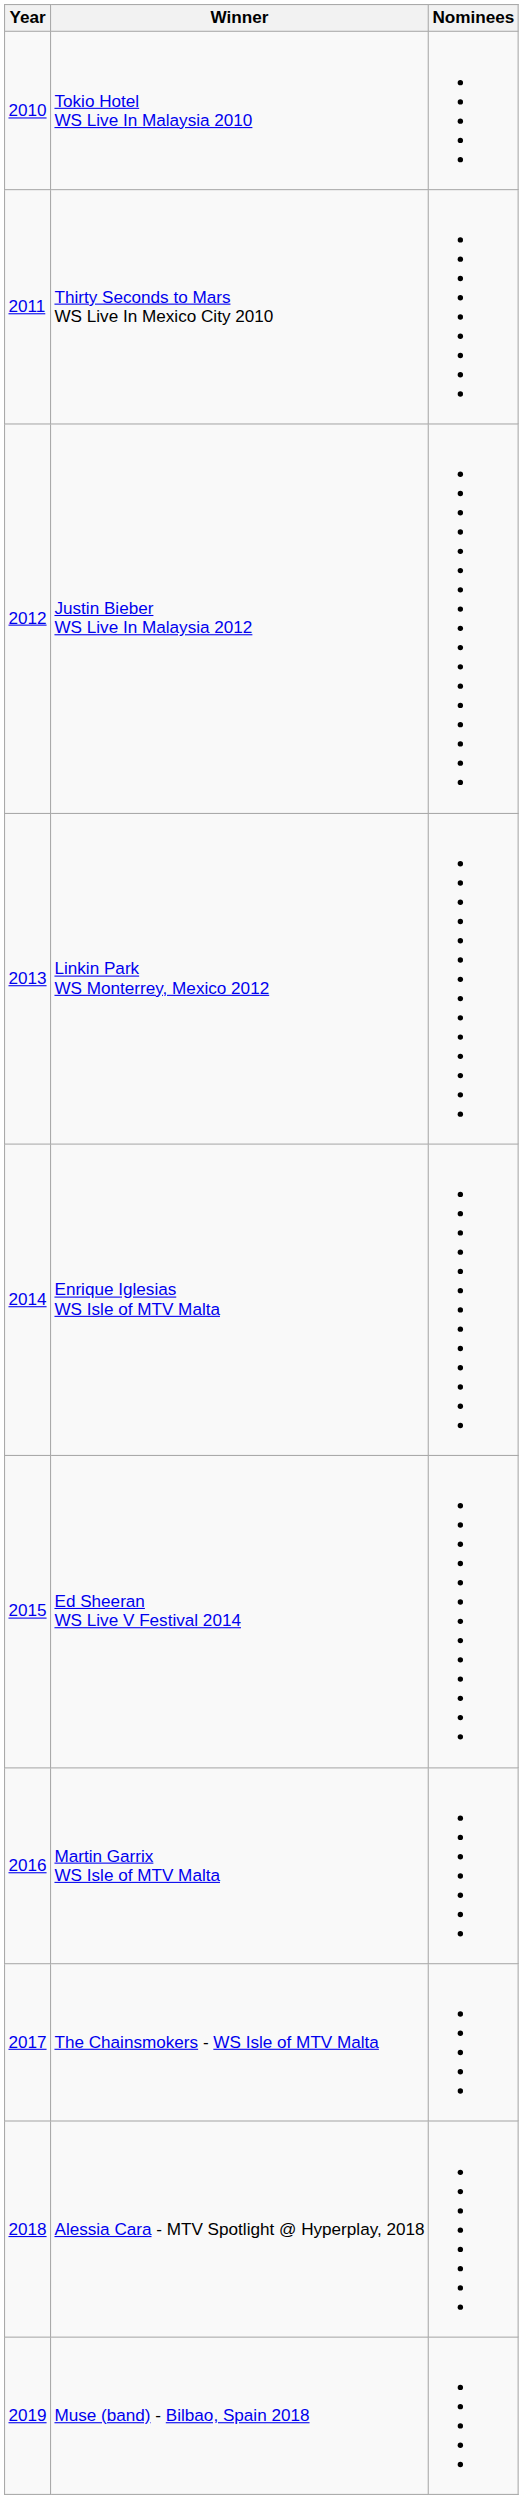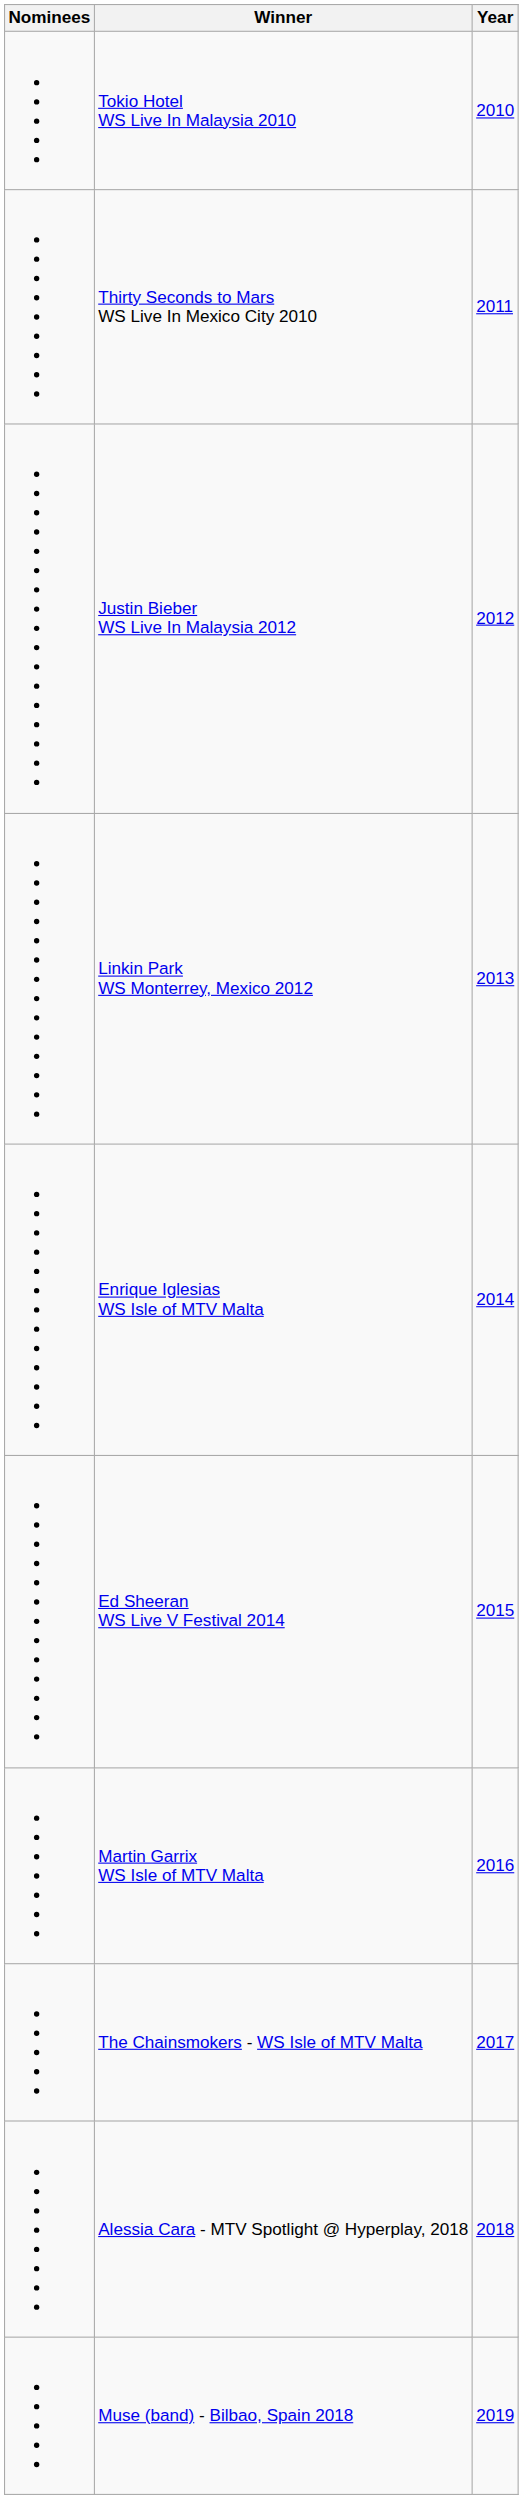 <table class="wikitable">
 <tr>
+<th>Nominees</th>
+<th>Winner</th>
 <th>Year</th>
-<th>Winner</th>
-<th>Nominees</th>
 </tr>
 <tr>
+<td><br><ul><li></li><li></li><li></li><li></li><li></li></ul></td>
+<td><a href='#'>Tokio Hotel</a> <br> <a href='#'>WS Live In Malaysia 2010</a></td>
 <td><a href='#'>2010</a></td>
-<td><a href='#'>Tokio Hotel</a> <br> <a href='#'>WS Live In Malaysia 2010</a></td>
-<td><br><ul><li></li><li></li><li></li><li></li><li></li></ul></td>
 </tr>
 <tr>
+<td><br><ul><li></li><li></li><li></li><li></li><li></li><li></li><li></li><li></li><li></li></ul></td>
+<td><a href='#'>Thirty Seconds to Mars</a> <br> WS Live In Mexico City 2010</td>
 <td><a href='#'>2011</a></td>
-<td><a href='#'>Thirty Seconds to Mars</a> <br> WS Live In Mexico City 2010</td>
-<td><br><ul><li></li><li></li><li></li><li></li><li></li><li></li><li></li><li></li><li></li></ul></td>
 </tr>
 <tr>
+<td><br><ul><li></li><li></li><li></li><li></li><li></li><li></li><li></li><li></li><li></li><li></li><li></li><li></li><li></li><li></li><li></li><li></li><li></li></ul></td>
+<td><a href='#'>Justin Bieber</a> <br> <a href='#'>WS Live In Malaysia 2012</a></td>
 <td><a href='#'>2012</a></td>
-<td><a href='#'>Justin Bieber</a> <br> <a href='#'>WS Live In Malaysia 2012</a></td>
-<td><br><ul><li></li><li></li><li></li><li></li><li></li><li></li><li></li><li></li><li></li><li></li><li></li><li></li><li></li><li></li><li></li><li></li><li></li></ul></td>
 </tr>
 <tr>
+<td><br><ul><li></li><li></li><li></li><li></li><li></li><li></li><li></li><li></li><li></li><li></li><li></li><li></li><li></li><li></li></ul></td>
+<td><a href='#'>Linkin Park</a> <br> <a href='#'>WS Monterrey, Mexico 2012</a></td>
 <td><a href='#'>2013</a></td>
-<td><a href='#'>Linkin Park</a> <br> <a href='#'>WS Monterrey, Mexico 2012</a></td>
-<td><br><ul><li></li><li></li><li></li><li></li><li></li><li></li><li></li><li></li><li></li><li></li><li></li><li></li><li></li><li></li></ul></td>
 </tr>
 <tr>
+<td><br><ul><li></li><li></li><li></li><li></li><li></li><li></li><li></li><li></li><li></li><li></li><li></li><li></li><li></li></ul></td>
+<td><a href='#'>Enrique Iglesias</a> <br> <a href='#'>WS Isle of MTV Malta</a></td>
 <td><a href='#'>2014</a></td>
-<td><a href='#'>Enrique Iglesias</a> <br> <a href='#'>WS Isle of MTV Malta</a></td>
-<td><br><ul><li></li><li></li><li></li><li></li><li></li><li></li><li></li><li></li><li></li><li></li><li></li><li></li><li></li></ul></td>
 </tr>
 <tr>
+<td><br><ul><li></li><li></li><li></li><li></li><li></li><li></li><li></li><li></li><li></li><li></li><li></li><li></li><li></li></ul></td>
+<td><a href='#'>Ed Sheeran</a> <br> <a href='#'>WS Live V Festival 2014</a></td>
 <td><a href='#'>2015</a></td>
-<td><a href='#'>Ed Sheeran</a> <br> <a href='#'>WS Live V Festival 2014</a></td>
-<td><br><ul><li></li><li></li><li></li><li></li><li></li><li></li><li></li><li></li><li></li><li></li><li></li><li></li><li></li></ul></td>
 </tr>
 <tr>
+<td><br><ul><li></li><li></li><li></li><li></li><li></li><li></li><li></li></ul></td>
+<td><a href='#'>Martin Garrix</a> <br> <a href='#'>WS Isle of MTV Malta</a></td>
 <td><a href='#'>2016</a></td>
-<td><a href='#'>Martin Garrix</a> <br> <a href='#'>WS Isle of MTV Malta</a></td>
-<td><br><ul><li></li><li></li><li></li><li></li><li></li><li></li><li></li></ul></td>
 </tr>
 <tr>
+<td><br><ul><li></li><li></li><li></li><li></li><li></li></ul></td>
+<td><a href='#'>The Chainsmokers</a> - <a href='#'>WS Isle of MTV Malta</a></td>
 <td><a href='#'>2017</a></td>
-<td><a href='#'>The Chainsmokers</a> - <a href='#'>WS Isle of MTV Malta</a></td>
-<td><br><ul><li></li><li></li><li></li><li></li><li></li></ul></td>
 </tr>
 <tr>
+<td><br><ul><li></li><li></li><li></li><li></li><li></li><li></li><li></li><li></li></ul></td>
+<td><a href='#'>Alessia Cara</a> - MTV Spotlight @ Hyperplay, 2018</td>
 <td><a href='#'>2018</a></td>
-<td><a href='#'>Alessia Cara</a> - MTV Spotlight @ Hyperplay, 2018</td>
-<td><br><ul><li></li><li></li><li></li><li></li><li></li><li></li><li></li><li></li></ul></td>
 </tr>
 <tr>
+<td><br><ul><li></li><li></li><li></li><li></li><li></li></ul></td>
+<td><a href='#'>Muse (band)</a> - <a href='#'>Bilbao, Spain 2018</a></td>
 <td><a href='#'>2019</a></td>
-<td><a href='#'>Muse (band)</a> - <a href='#'>Bilbao, Spain 2018</a></td>
-<td><br><ul><li></li><li></li><li></li><li></li><li></li></ul></td>
 </tr>
 </table>
